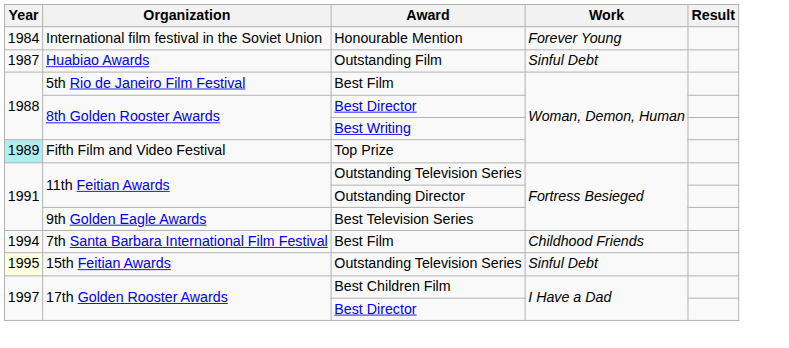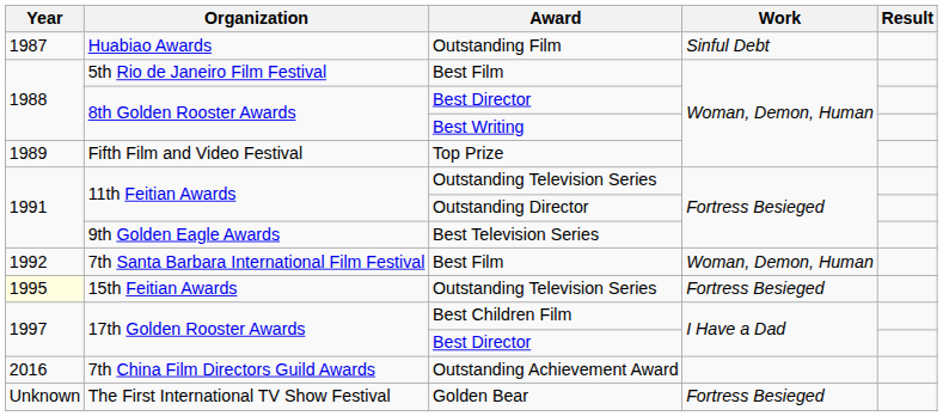 <table class="wikitable">
 <tr>
 <th>Year</th>
 <th>Organization</th>
 <th>Award</th>
 <th>Work</th>
 <th>Result</th>
-</tr>
-<tr>
-<td>1984</td>
-<td>International film festival in the Soviet Union</td>
-<td>Honourable Mention</td>
-<td><em>Forever Young</em></td>
-<td></td>
 </tr>
 <tr>
 <td>1987</td>
 <td><a href='#'>Huabiao Awards</a></td>
 <td>Outstanding Film</td>
 <td><em>Sinful Debt</em></td>
 <td></td>
 </tr>
 <tr>
 <td rowspan=3>1988</td>
 <td>5th <a href='#'>Rio de Janeiro Film Festival</a></td>
 <td>Best Film</td>
 <td rowspan=4><em>Woman, Demon, Human</em></td>
 <td></td>
 </tr>
 <tr>
 <td rowspan=2><a href='#'>8th Golden Rooster Awards</a></td>
 <td><a href='#'>Best Director</a></td>
 <td></td>
 </tr>
 <tr>
 <td><a href='#'>Best Writing</a></td>
 <td></td>
 </tr>
 <tr>
-<td style="background: paleturquoise;">1989</td>
+<td>1989</td>
 <td>Fifth Film and Video Festival</td>
 <td>Top Prize</td>
 <td></td>
 </tr>
 <tr>
 <td rowspan=3>1991</td>
 <td rowspan=2>11th <a href='#'>Feitian Awards</a></td>
 <td>Outstanding Television Series</td>
 <td rowspan=3><em>Fortress Besieged</em></td>
 <td></td>
 </tr>
 <tr>
 <td>Outstanding Director</td>
 <td></td>
 </tr>
 <tr>
 <td>9th <a href='#'>Golden Eagle Awards</a></td>
 <td>Best Television Series</td>
 <td></td>
 </tr>
 <tr>
-<td>1994</td>
+<td>1992</td>
 <td>7th <a href='#'>Santa Barbara International Film Festival</a></td>
 <td>Best Film</td>
-<td><em>Childhood Friends</em></td>
+<td><em>Woman, Demon, Human</em></td>
 <td></td>
 </tr>
 <tr>
 <td style="background: lightyellow;">1995</td>
 <td>15th <a href='#'>Feitian Awards</a></td>
 <td>Outstanding Television Series</td>
-<td><em>Sinful Debt</em></td>
+<td><em>Fortress Besieged</em></td>
 <td></td>
 </tr>
 <tr>
 <td rowspan=2>1997</td>
 <td rowspan=2>17th <a href='#'>Golden Rooster Awards</a></td>
 <td>Best Children Film</td>
 <td rowspan=2><em>I Have a Dad</em></td>
 <td></td>
 </tr>
 <tr>
 <td><a href='#'>Best Director</a></td>
 <td></td>
 </tr>
+<tr>
+<td>2016</td>
+<td>7th <a href='#'>China Film Directors Guild Awards</a></td>
+<td>Outstanding Achievement Award</td>
+<td></td>
+<td></td>
+</tr>
+<tr>
+<td>Unknown</td>
+<td>The First International TV Show Festival</td>
+<td>Golden Bear</td>
+<td><em>Fortress Besieged</em></td>
+<td></td>
+</tr>
 </table>
